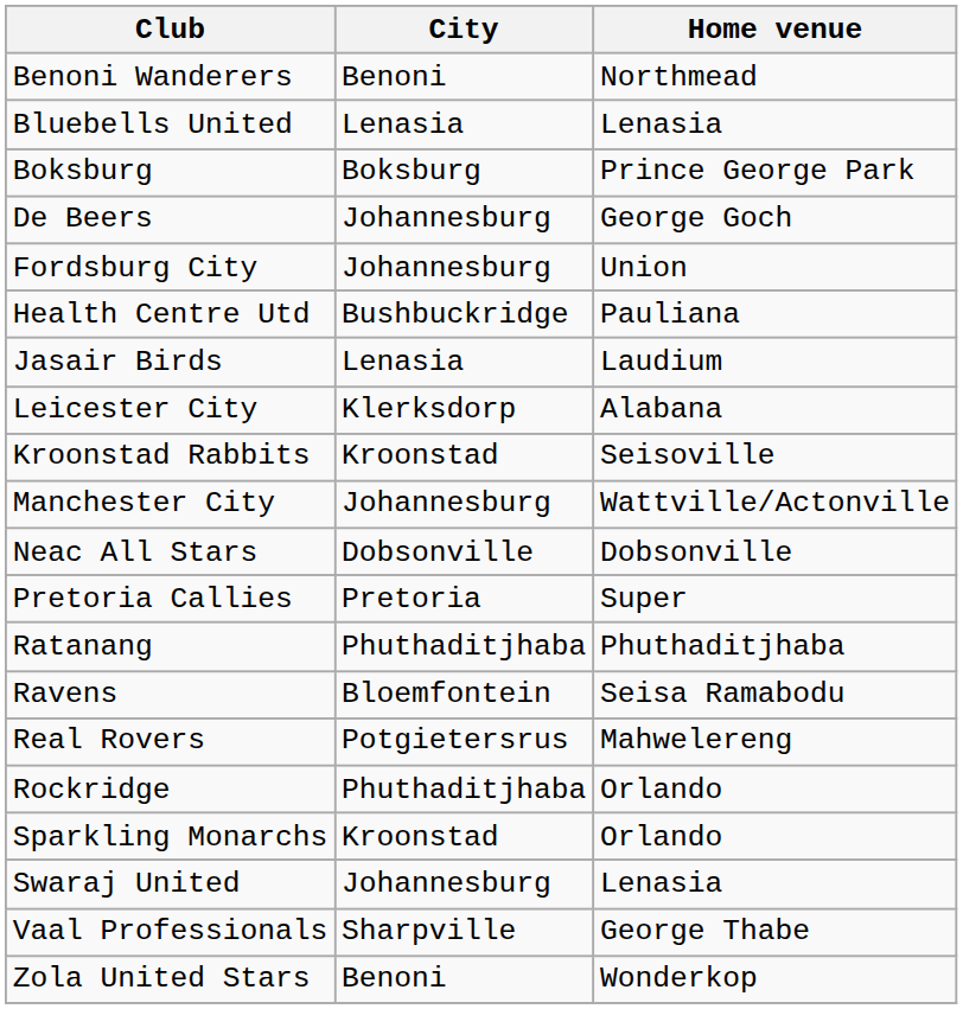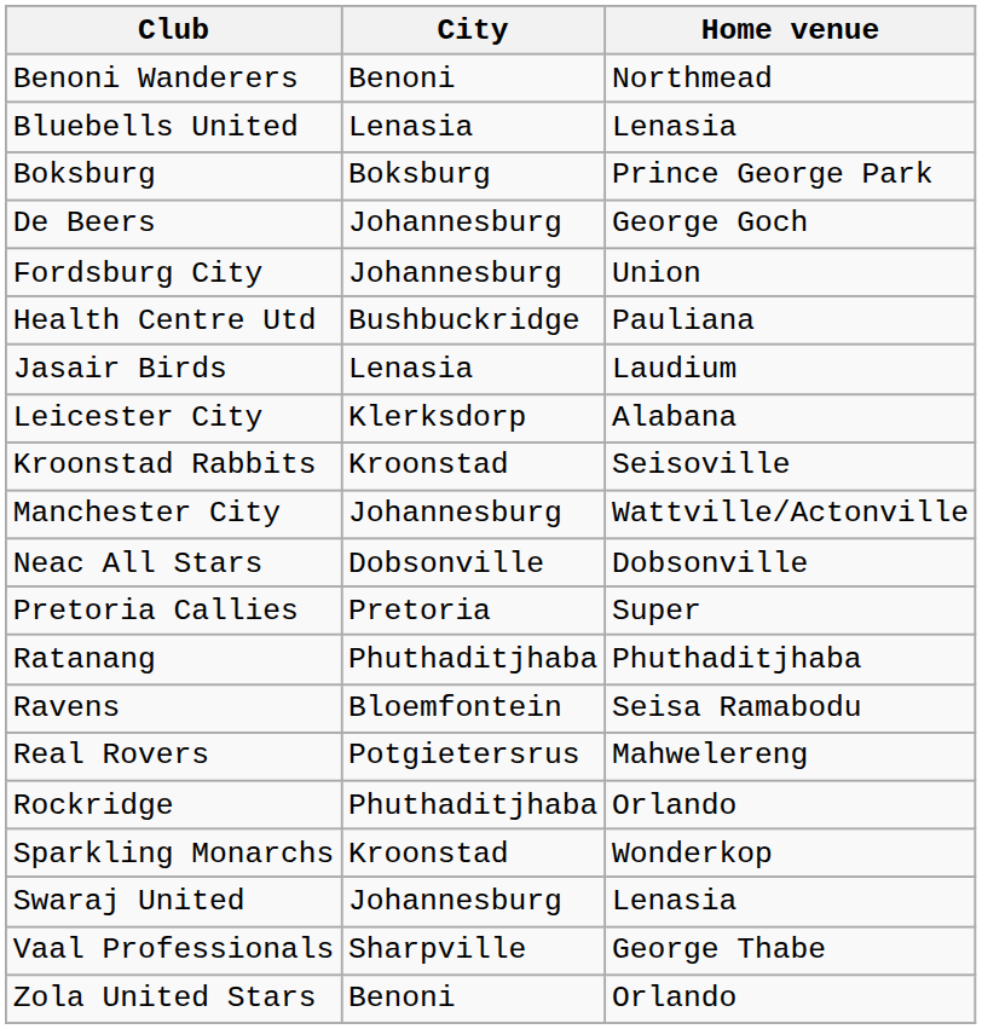 <table class="wikitable">
 <tr>
 <th>Club</th>
 <th>City</th>
 <th>Home venue</th>
 </tr>
 <tr>
 <td>Benoni Wanderers</td>
 <td>Benoni</td>
 <td>Northmead</td>
 </tr>
 <tr>
 <td>Bluebells United</td>
 <td>Lenasia</td>
 <td>Lenasia</td>
 </tr>
 <tr>
 <td>Boksburg</td>
 <td>Boksburg</td>
 <td>Prince George Park</td>
 </tr>
 <tr>
 <td>De Beers</td>
 <td>Johannesburg</td>
 <td>George Goch</td>
 </tr>
 <tr>
 <td>Fordsburg City</td>
 <td>Johannesburg</td>
 <td>Union</td>
 </tr>
 <tr>
 <td>Health Centre Utd</td>
 <td>Bushbuckridge</td>
 <td>Pauliana</td>
 </tr>
 <tr>
 <td>Jasair Birds</td>
 <td>Lenasia</td>
 <td>Laudium</td>
 </tr>
 <tr>
 <td>Leicester City</td>
 <td>Klerksdorp</td>
 <td>Alabana</td>
 </tr>
 <tr>
 <td>Kroonstad Rabbits</td>
 <td>Kroonstad</td>
 <td>Seisoville</td>
 </tr>
 <tr>
 <td>Manchester City</td>
 <td>Johannesburg</td>
 <td>Wattville/Actonville</td>
 </tr>
 <tr>
 <td>Neac All Stars</td>
 <td>Dobsonville</td>
 <td>Dobsonville</td>
 </tr>
 <tr>
 <td>Pretoria Callies</td>
 <td>Pretoria</td>
 <td>Super</td>
 </tr>
 <tr>
 <td>Ratanang</td>
 <td>Phuthaditjhaba</td>
 <td>Phuthaditjhaba</td>
 </tr>
 <tr>
 <td>Ravens</td>
 <td>Bloemfontein</td>
 <td>Seisa Ramabodu</td>
 </tr>
 <tr>
 <td>Real Rovers</td>
 <td>Potgietersrus</td>
 <td>Mahwelereng</td>
 </tr>
 <tr>
 <td>Rockridge</td>
 <td>Phuthaditjhaba</td>
 <td>Orlando</td>
 </tr>
 <tr>
 <td>Sparkling Monarchs</td>
 <td>Kroonstad</td>
-<td>Orlando</td>
+<td>Wonderkop</td>
 </tr>
 <tr>
 <td>Swaraj United</td>
 <td>Johannesburg</td>
 <td>Lenasia</td>
 </tr>
 <tr>
 <td>Vaal Professionals</td>
 <td>Sharpville</td>
 <td>George Thabe</td>
 </tr>
 <tr>
 <td>Zola United Stars</td>
 <td>Benoni</td>
-<td>Wonderkop</td>
+<td>Orlando</td>
 </tr>
 </table>
